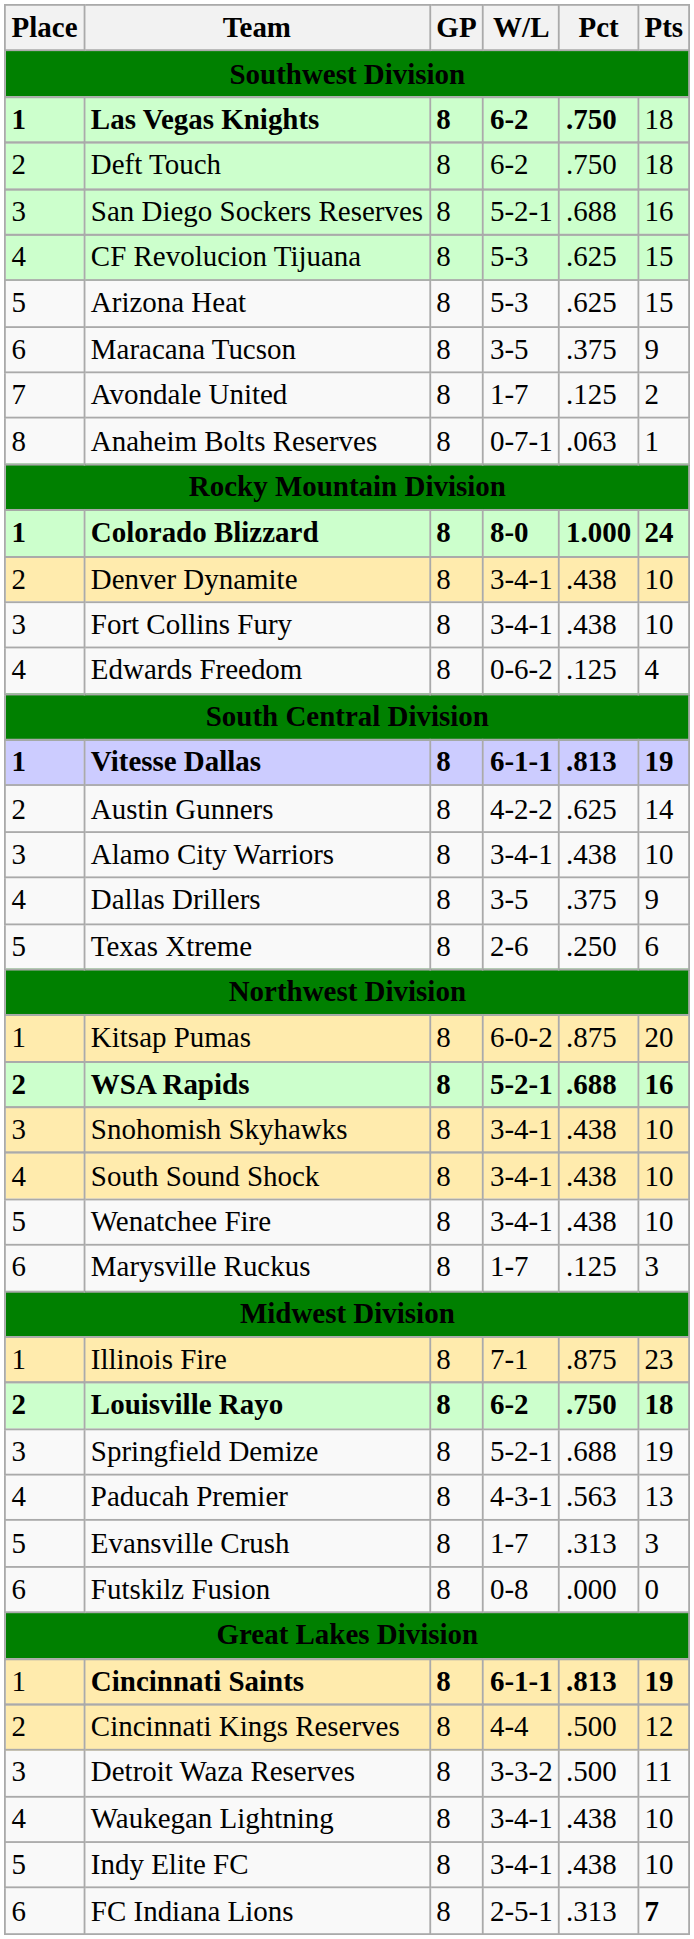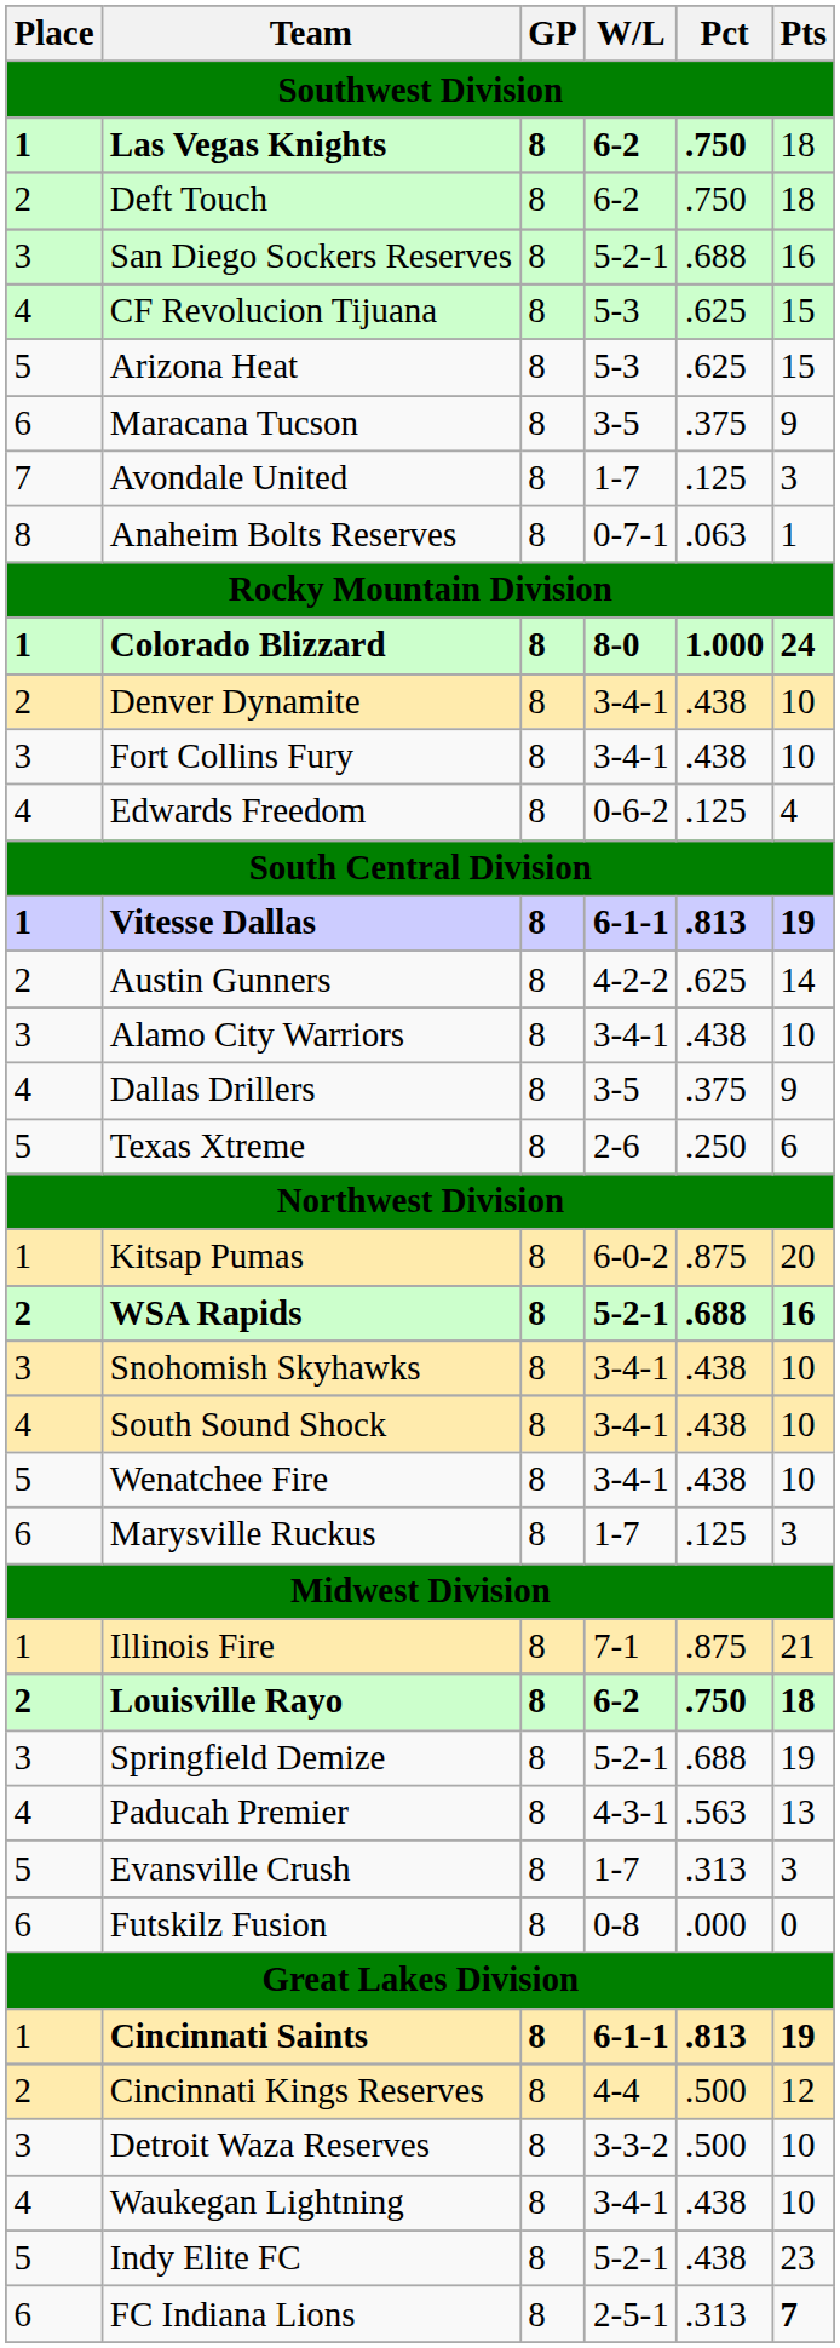 <table class="wikitable">
 <tr>
 <th>Place</th>
 <th>Team</th>
 <th>GP</th>
 <th>W/L</th>
 <th>Pct</th>
 <th>Pts</th>
 </tr>
 <tr>
 <th style=background-color:Green colspan=9><span>Southwest Division </span></th>
 </tr>
 <tr>
 </tr>
 <tr bgcolor=#ccffcc>
 <td><strong>1</strong></td>
 <td><strong>Las Vegas Knights</strong></td>
 <td><strong>8</strong></td>
 <td><strong>6-2</strong></td>
 <td><strong>.750</strong></td>
 <td>18</td>
 </tr>
 <tr>
 </tr>
 <tr bgcolor=#ccffcc>
 <td>2</td>
 <td>Deft Touch</td>
 <td>8</td>
 <td>6-2</td>
 <td>.750</td>
 <td>18</td>
 </tr>
 <tr>
 </tr>
 <tr bgcolor=#ccffcc>
 <td>3</td>
 <td>San Diego Sockers Reserves</td>
 <td>8</td>
 <td>5-2-1</td>
 <td>.688</td>
 <td>16</td>
 </tr>
 <tr>
 </tr>
 <tr bgcolor=#ccffcc>
 <td>4</td>
 <td>CF Revolucion Tijuana</td>
 <td>8</td>
 <td>5-3</td>
 <td>.625</td>
 <td>15</td>
 </tr>
 <tr>
 <td>5</td>
 <td>Arizona Heat</td>
 <td>8</td>
 <td>5-3</td>
 <td>.625</td>
 <td>15</td>
 </tr>
 <tr>
 <td>6</td>
 <td>Maracana Tucson</td>
 <td>8</td>
 <td>3-5</td>
 <td>.375</td>
 <td>9</td>
 </tr>
 <tr>
 <td>7</td>
 <td>Avondale United</td>
 <td>8</td>
 <td>1-7</td>
 <td>.125</td>
-<td>2</td>
+<td>3</td>
 </tr>
 <tr>
 <td>8</td>
 <td>Anaheim Bolts Reserves</td>
 <td>8</td>
 <td>0-7-1</td>
 <td>.063</td>
 <td>1</td>
 </tr>
 <tr>
 <th style=background-color:Green colspan=9><span> Rocky Mountain Division </span></th>
 </tr>
 <tr>
 </tr>
 <tr bgcolor=#ccffcc>
 <td><strong>1</strong></td>
 <td><strong>Colorado Blizzard</strong></td>
 <td><strong>8</strong></td>
 <td><strong>8-0</strong></td>
 <td><strong>1.000</strong></td>
 <td><strong>24</strong></td>
 </tr>
 <tr>
 </tr>
 <tr bgcolor=#FFEBAD>
 <td>2</td>
 <td>Denver Dynamite</td>
 <td>8</td>
 <td>3-4-1</td>
 <td>.438</td>
 <td>10</td>
 </tr>
 <tr>
 <td>3</td>
 <td>Fort Collins Fury</td>
 <td>8</td>
 <td>3-4-1</td>
 <td>.438</td>
 <td>10</td>
 </tr>
 <tr>
 <td>4</td>
 <td>Edwards Freedom</td>
 <td>8</td>
 <td>0-6-2</td>
 <td>.125</td>
 <td>4</td>
 </tr>
 <tr>
 <th style=background-color:Green colspan=9><span>South Central Division </span></th>
 </tr>
 <tr>
 </tr>
 <tr bgcolor=#ccccff>
 <td><strong>1</strong></td>
 <td><strong>Vitesse Dallas</strong></td>
 <td><strong>8</strong></td>
 <td><strong>6-1-1</strong></td>
 <td><strong>.813</strong></td>
 <td><strong>19</strong></td>
 </tr>
 <tr>
 <td>2</td>
 <td>Austin Gunners</td>
 <td>8</td>
 <td>4-2-2</td>
 <td>.625</td>
 <td>14</td>
 </tr>
 <tr>
 <td>3</td>
 <td>Alamo City Warriors</td>
 <td>8</td>
 <td>3-4-1</td>
 <td>.438</td>
 <td>10</td>
 </tr>
 <tr>
 <td>4</td>
 <td>Dallas Drillers</td>
 <td>8</td>
 <td>3-5</td>
 <td>.375</td>
 <td>9</td>
 </tr>
 <tr>
 <td>5</td>
 <td>Texas Xtreme</td>
 <td>8</td>
 <td>2-6</td>
 <td>.250</td>
 <td>6</td>
 </tr>
 <tr>
 <th style=background-color:Green colspan=9><span> Northwest Division </span></th>
 </tr>
 <tr>
 </tr>
 <tr bgcolor=#FFEBAD>
 <td>1</td>
 <td>Kitsap Pumas</td>
 <td>8</td>
 <td>6-0-2</td>
 <td>.875</td>
 <td>20</td>
 </tr>
 <tr>
 </tr>
 <tr bgcolor=#ccffcc>
 <td><strong>2</strong></td>
 <td><strong>WSA Rapids</strong></td>
 <td><strong>8</strong></td>
 <td><strong>5-2-1</strong></td>
 <td><strong>.688</strong></td>
 <td><strong>16</strong></td>
 </tr>
 <tr>
 </tr>
 <tr bgcolor=#FFEBAD>
 <td>3</td>
 <td>Snohomish Skyhawks</td>
 <td>8</td>
 <td>3-4-1</td>
 <td>.438</td>
 <td>10</td>
 </tr>
 <tr>
 </tr>
 <tr bgcolor=#FFEBAD>
 <td>4</td>
 <td>South Sound Shock</td>
 <td>8</td>
 <td>3-4-1</td>
 <td>.438</td>
 <td>10</td>
 </tr>
 <tr>
 <td>5</td>
 <td>Wenatchee Fire</td>
 <td>8</td>
 <td>3-4-1</td>
 <td>.438</td>
 <td>10</td>
 </tr>
 <tr>
 <td>6</td>
 <td>Marysville Ruckus</td>
 <td>8</td>
 <td>1-7</td>
 <td>.125</td>
 <td>3</td>
 </tr>
 <tr>
 <th style=background-color:Green colspan=9><span> Midwest Division </span></th>
 </tr>
 <tr>
 </tr>
 <tr bgcolor=#FFEBAD>
 <td>1</td>
 <td>Illinois Fire</td>
 <td>8</td>
 <td>7-1</td>
 <td>.875</td>
-<td>23</td>
+<td>21</td>
 </tr>
 <tr>
 </tr>
 <tr bgcolor=#ccffcc>
 <td><strong>2</strong></td>
 <td><strong>Louisville Rayo</strong></td>
 <td><strong>8</strong></td>
 <td><strong>6-2</strong></td>
 <td><strong>.750</strong></td>
 <td><strong>18</strong></td>
 </tr>
 <tr>
 <td>3</td>
 <td>Springfield Demize</td>
 <td>8</td>
 <td>5-2-1</td>
 <td>.688</td>
 <td>19</td>
 </tr>
 <tr>
 <td>4</td>
 <td>Paducah Premier</td>
 <td>8</td>
 <td>4-3-1</td>
 <td>.563</td>
 <td>13</td>
 </tr>
 <tr>
 <td>5</td>
 <td>Evansville Crush</td>
 <td>8</td>
 <td>1-7</td>
 <td>.313</td>
 <td>3</td>
 </tr>
 <tr>
 <td>6</td>
 <td>Futskilz Fusion</td>
 <td>8</td>
 <td>0-8</td>
 <td>.000</td>
 <td>0</td>
 </tr>
 <tr>
 <th style=background-color:Green colspan=9><span> Great Lakes Division </span></th>
 </tr>
 <tr>
 </tr>
 <tr bgcolor=#FFEBAD>
 <td>1</td>
 <td><strong>Cincinnati Saints</strong></td>
 <td><strong>8</strong></td>
 <td><strong>6-1-1</strong></td>
 <td><strong>.813</strong></td>
 <td><strong>19</strong></td>
 </tr>
 <tr>
 </tr>
 <tr bgcolor=#FFEBAD>
 <td>2</td>
 <td>Cincinnati Kings Reserves</td>
 <td>8</td>
 <td>4-4</td>
 <td>.500</td>
 <td>12</td>
 </tr>
 <tr>
 <td>3</td>
 <td>Detroit Waza Reserves</td>
 <td>8</td>
 <td>3-3-2</td>
 <td>.500</td>
-<td>11</td>
+<td>10</td>
 </tr>
 <tr>
 <td>4</td>
 <td>Waukegan Lightning</td>
 <td>8</td>
 <td>3-4-1</td>
 <td>.438</td>
 <td>10</td>
 </tr>
 <tr>
 <td>5</td>
 <td>Indy Elite FC</td>
 <td>8</td>
-<td>3-4-1</td>
+<td>5-2-1</td>
 <td>.438</td>
-<td>10</td>
+<td>23</td>
 </tr>
 <tr>
 <td>6</td>
 <td>FC Indiana Lions</td>
 <td>8</td>
 <td>2-5-1</td>
 <td>.313</td>
 <td><strong>7</strong></td>
 </tr>
 <tr>
 </tr>
 </table>
